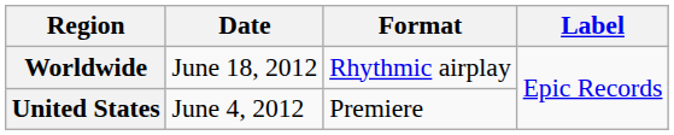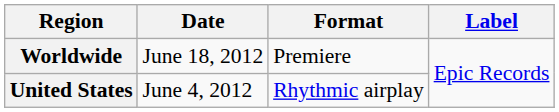 <table class="wikitable plainrowheaders">
 <tr>
 <th scope="col">Region</th>
 <th>Date</th>
 <th>Format</th>
 <th><a href='#'>Label</a></th>
 </tr>
 <tr>
 <th scope="row">Worldwide</th>
 <td>June 18, 2012</td>
-<td><a href='#'>Rhythmic</a> airplay</td>
+<td>Premiere</td>
 <td rowspan="2"><a href='#'>Epic Records</a></td>
 </tr>
 <tr>
 <th scope="row">United States</th>
 <td>June 4, 2012</td>
-<td>Premiere</td>
+<td><a href='#'>Rhythmic</a> airplay</td>
 </tr>
 </table>
